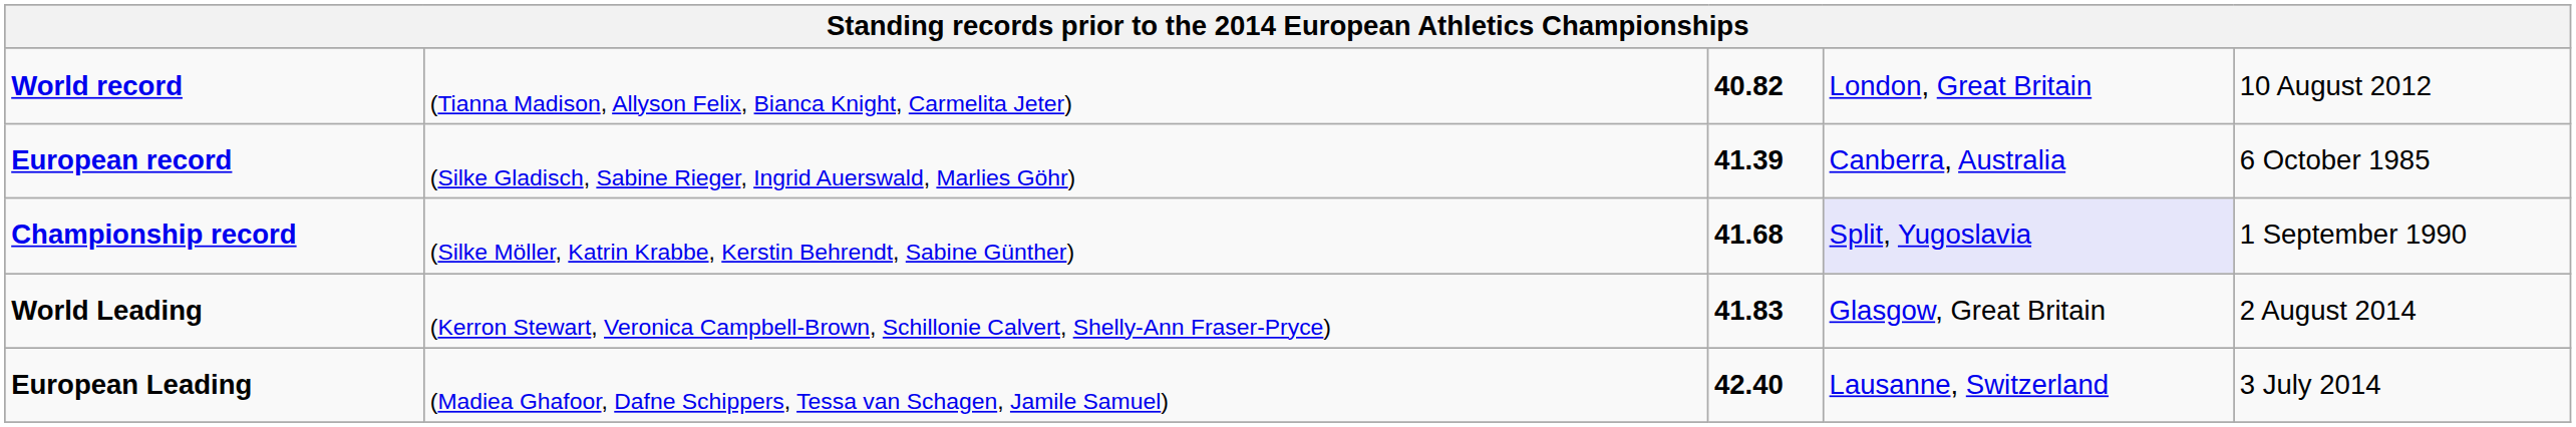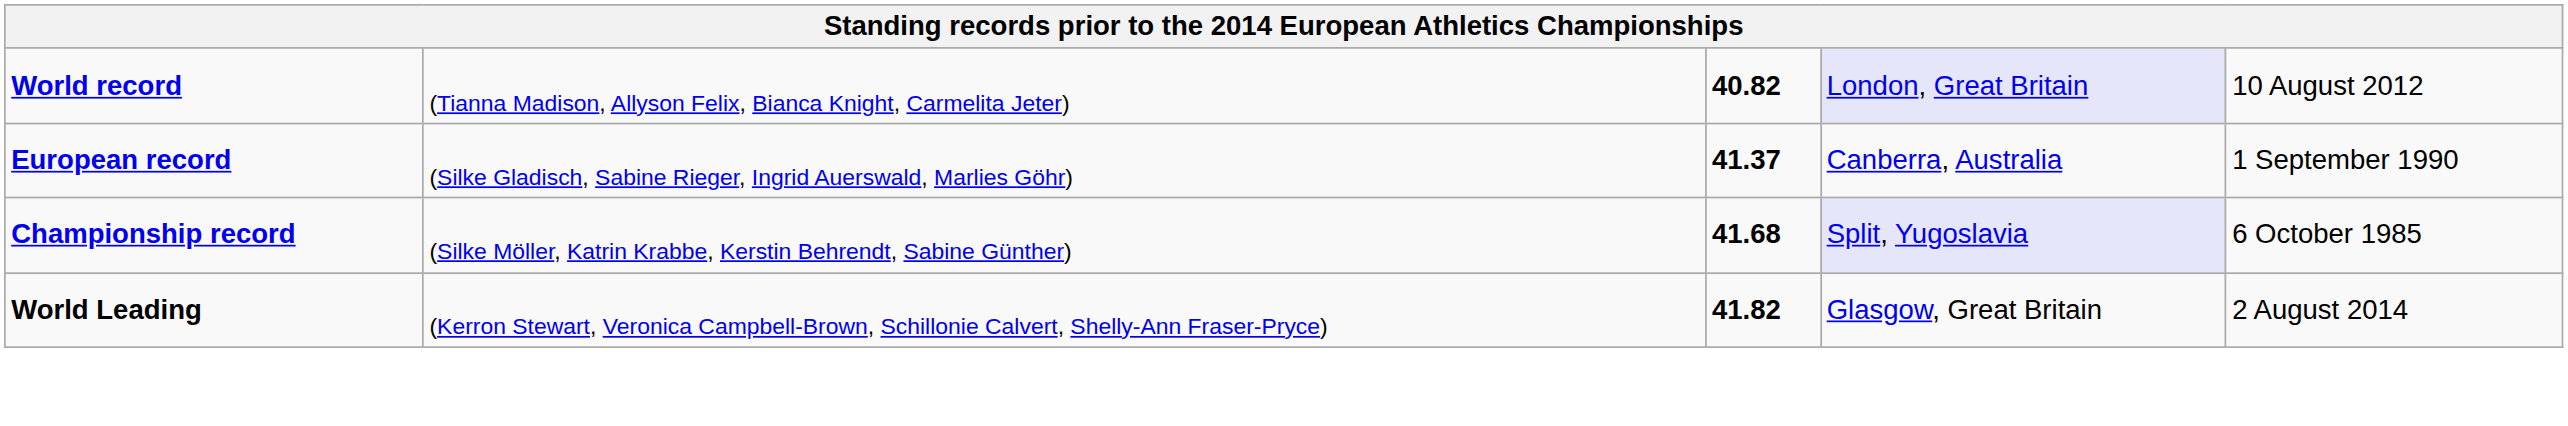 <table class="wikitable" width=75%>
 <tr>
 <th colspan="5">Standing records prior to the 2014 European Athletics Championships</th>
 </tr>
 <tr>
 <td><strong><a href='#'>World record</a></strong></td>
 <td><br><small>(<a href='#'>Tianna Madison</a>, <a href='#'>Allyson Felix</a>, <a href='#'>Bianca Knight</a>, <a href='#'>Carmelita Jeter</a>)</small></td>
 <td><strong>40.82</strong></td>
-<td><a href='#'>London</a>, <a href='#'>Great Britain</a></td>
+<td style="background: lavender;"><a href='#'>London</a>, <a href='#'>Great Britain</a></td>
 <td>10 August 2012</td>
 </tr>
 <tr>
 <td><strong><a href='#'>European record</a></strong></td>
 <td><br><small>(<a href='#'>Silke Gladisch</a>, <a href='#'>Sabine Rieger</a>, <a href='#'>Ingrid Auerswald</a>, <a href='#'>Marlies Göhr</a>)</small></td>
-<td><strong>41.39</strong></td>
+<td><strong>41.37</strong></td>
 <td><a href='#'>Canberra</a>, <a href='#'>Australia</a></td>
-<td>6 October 1985</td>
+<td>1 September 1990</td>
 </tr>
 <tr>
 <td><strong><a href='#'>Championship record</a></strong></td>
 <td><br><small>(<a href='#'>Silke Möller</a>, <a href='#'>Katrin Krabbe</a>, <a href='#'>Kerstin Behrendt</a>, <a href='#'>Sabine Günther</a>)</small></td>
 <td><strong>41.68</strong></td>
 <td style="background: lavender;"><a href='#'>Split</a>, <a href='#'>Yugoslavia</a></td>
-<td>1 September 1990</td>
+<td>6 October 1985</td>
 </tr>
 <tr>
 <td><strong>World Leading</strong></td>
 <td><br><small>(<a href='#'>Kerron Stewart</a>, <a href='#'>Veronica Campbell-Brown</a>, <a href='#'>Schillonie Calvert</a>, <a href='#'>Shelly-Ann Fraser-Pryce</a>)</small></td>
-<td><strong>41.83</strong></td>
+<td><strong>41.82</strong></td>
 <td><a href='#'>Glasgow</a>, Great Britain</td>
 <td>2 August 2014</td>
 </tr>
-<tr>
-<td><strong>European Leading</strong></td>
-<td><br><small>(<a href='#'>Madiea Ghafoor</a>, <a href='#'>Dafne Schippers</a>, <a href='#'>Tessa van Schagen</a>, <a href='#'>Jamile Samuel</a>)</small></td>
-<td><strong>42.40</strong></td>
-<td><a href='#'>Lausanne</a>, <a href='#'>Switzerland</a></td>
-<td>3 July 2014</td>
-</tr>
 </table>
